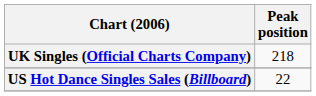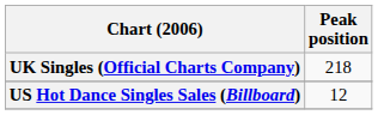 <table class="wikitable sortable plainrowheaders" style="text-align:center">
 <tr>
 <th scope="col">Chart (2006)</th>
 <th scope="col">Peak<br>position</th>
 </tr>
 <tr>
 <th scope="row">UK Singles (<a href='#'>Official Charts Company</a>)</th>
 <td>218</td>
 </tr>
 <tr>
 </tr>
 <tr>
 </tr>
 <tr>
 <th scope="row">US <a href='#'>Hot Dance Singles Sales</a> (<em><a href='#'>Billboard</a></em>)</th>
-<td>22</td>
+<td>12</td>
 </tr>
 <tr>
 </tr>
 </table>
